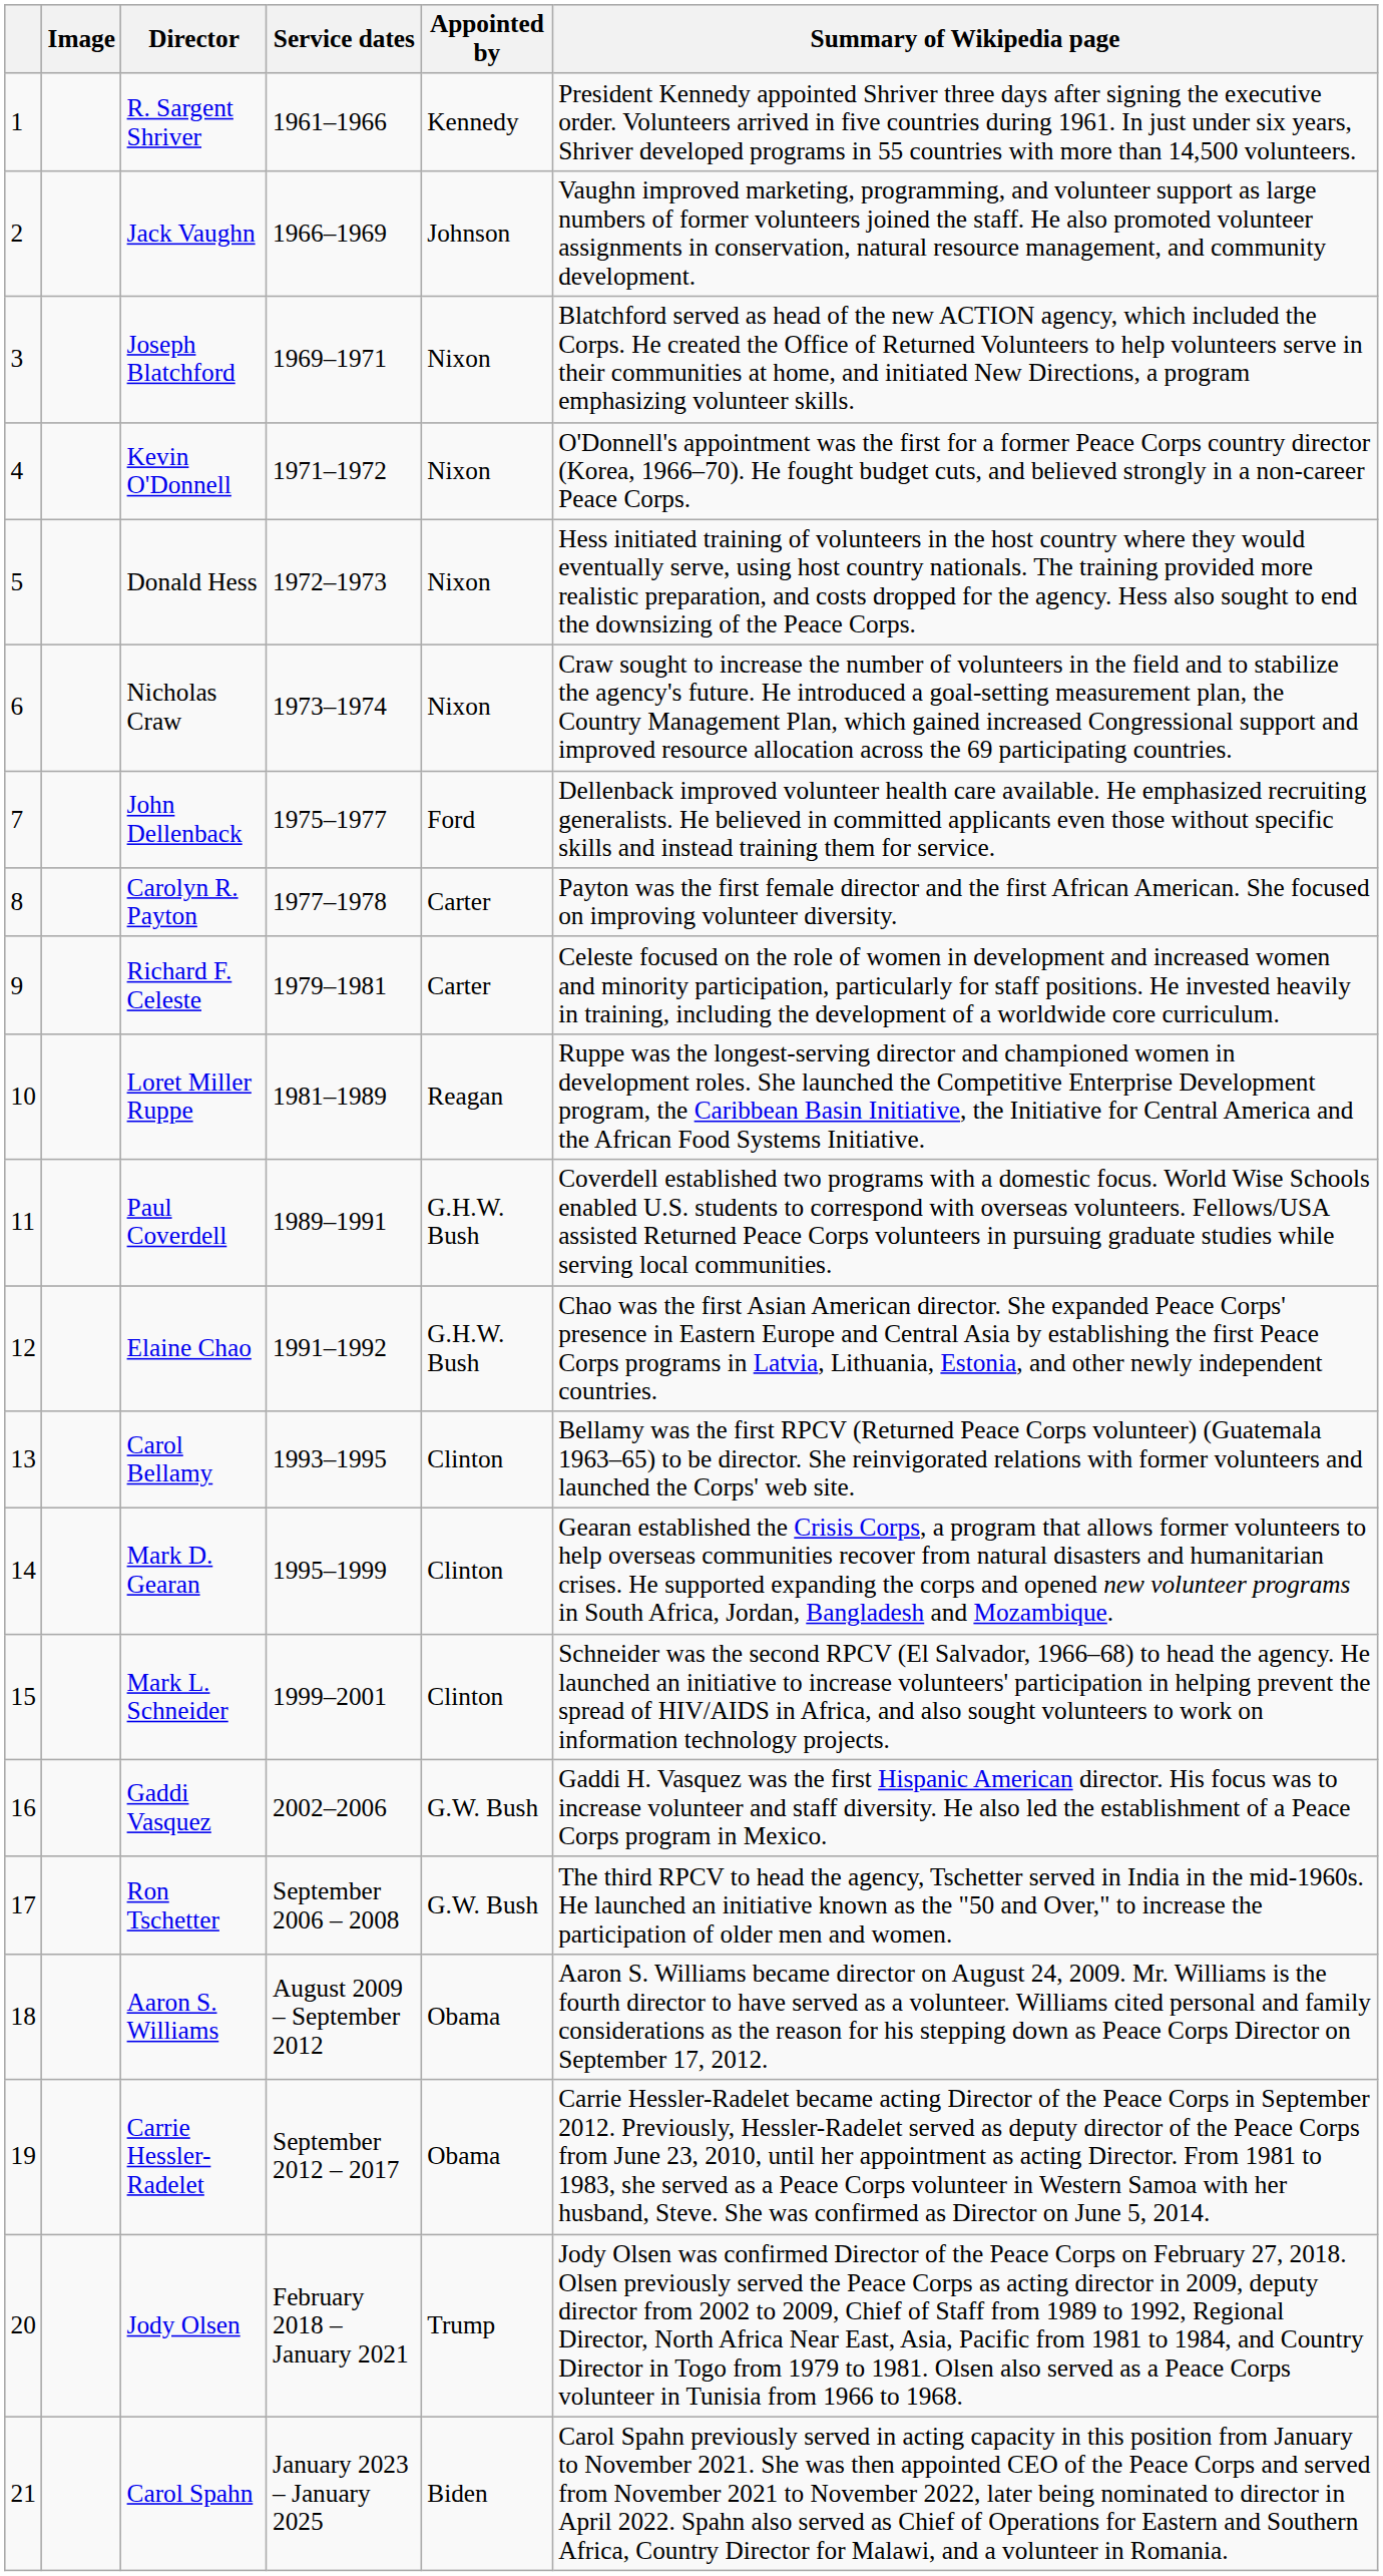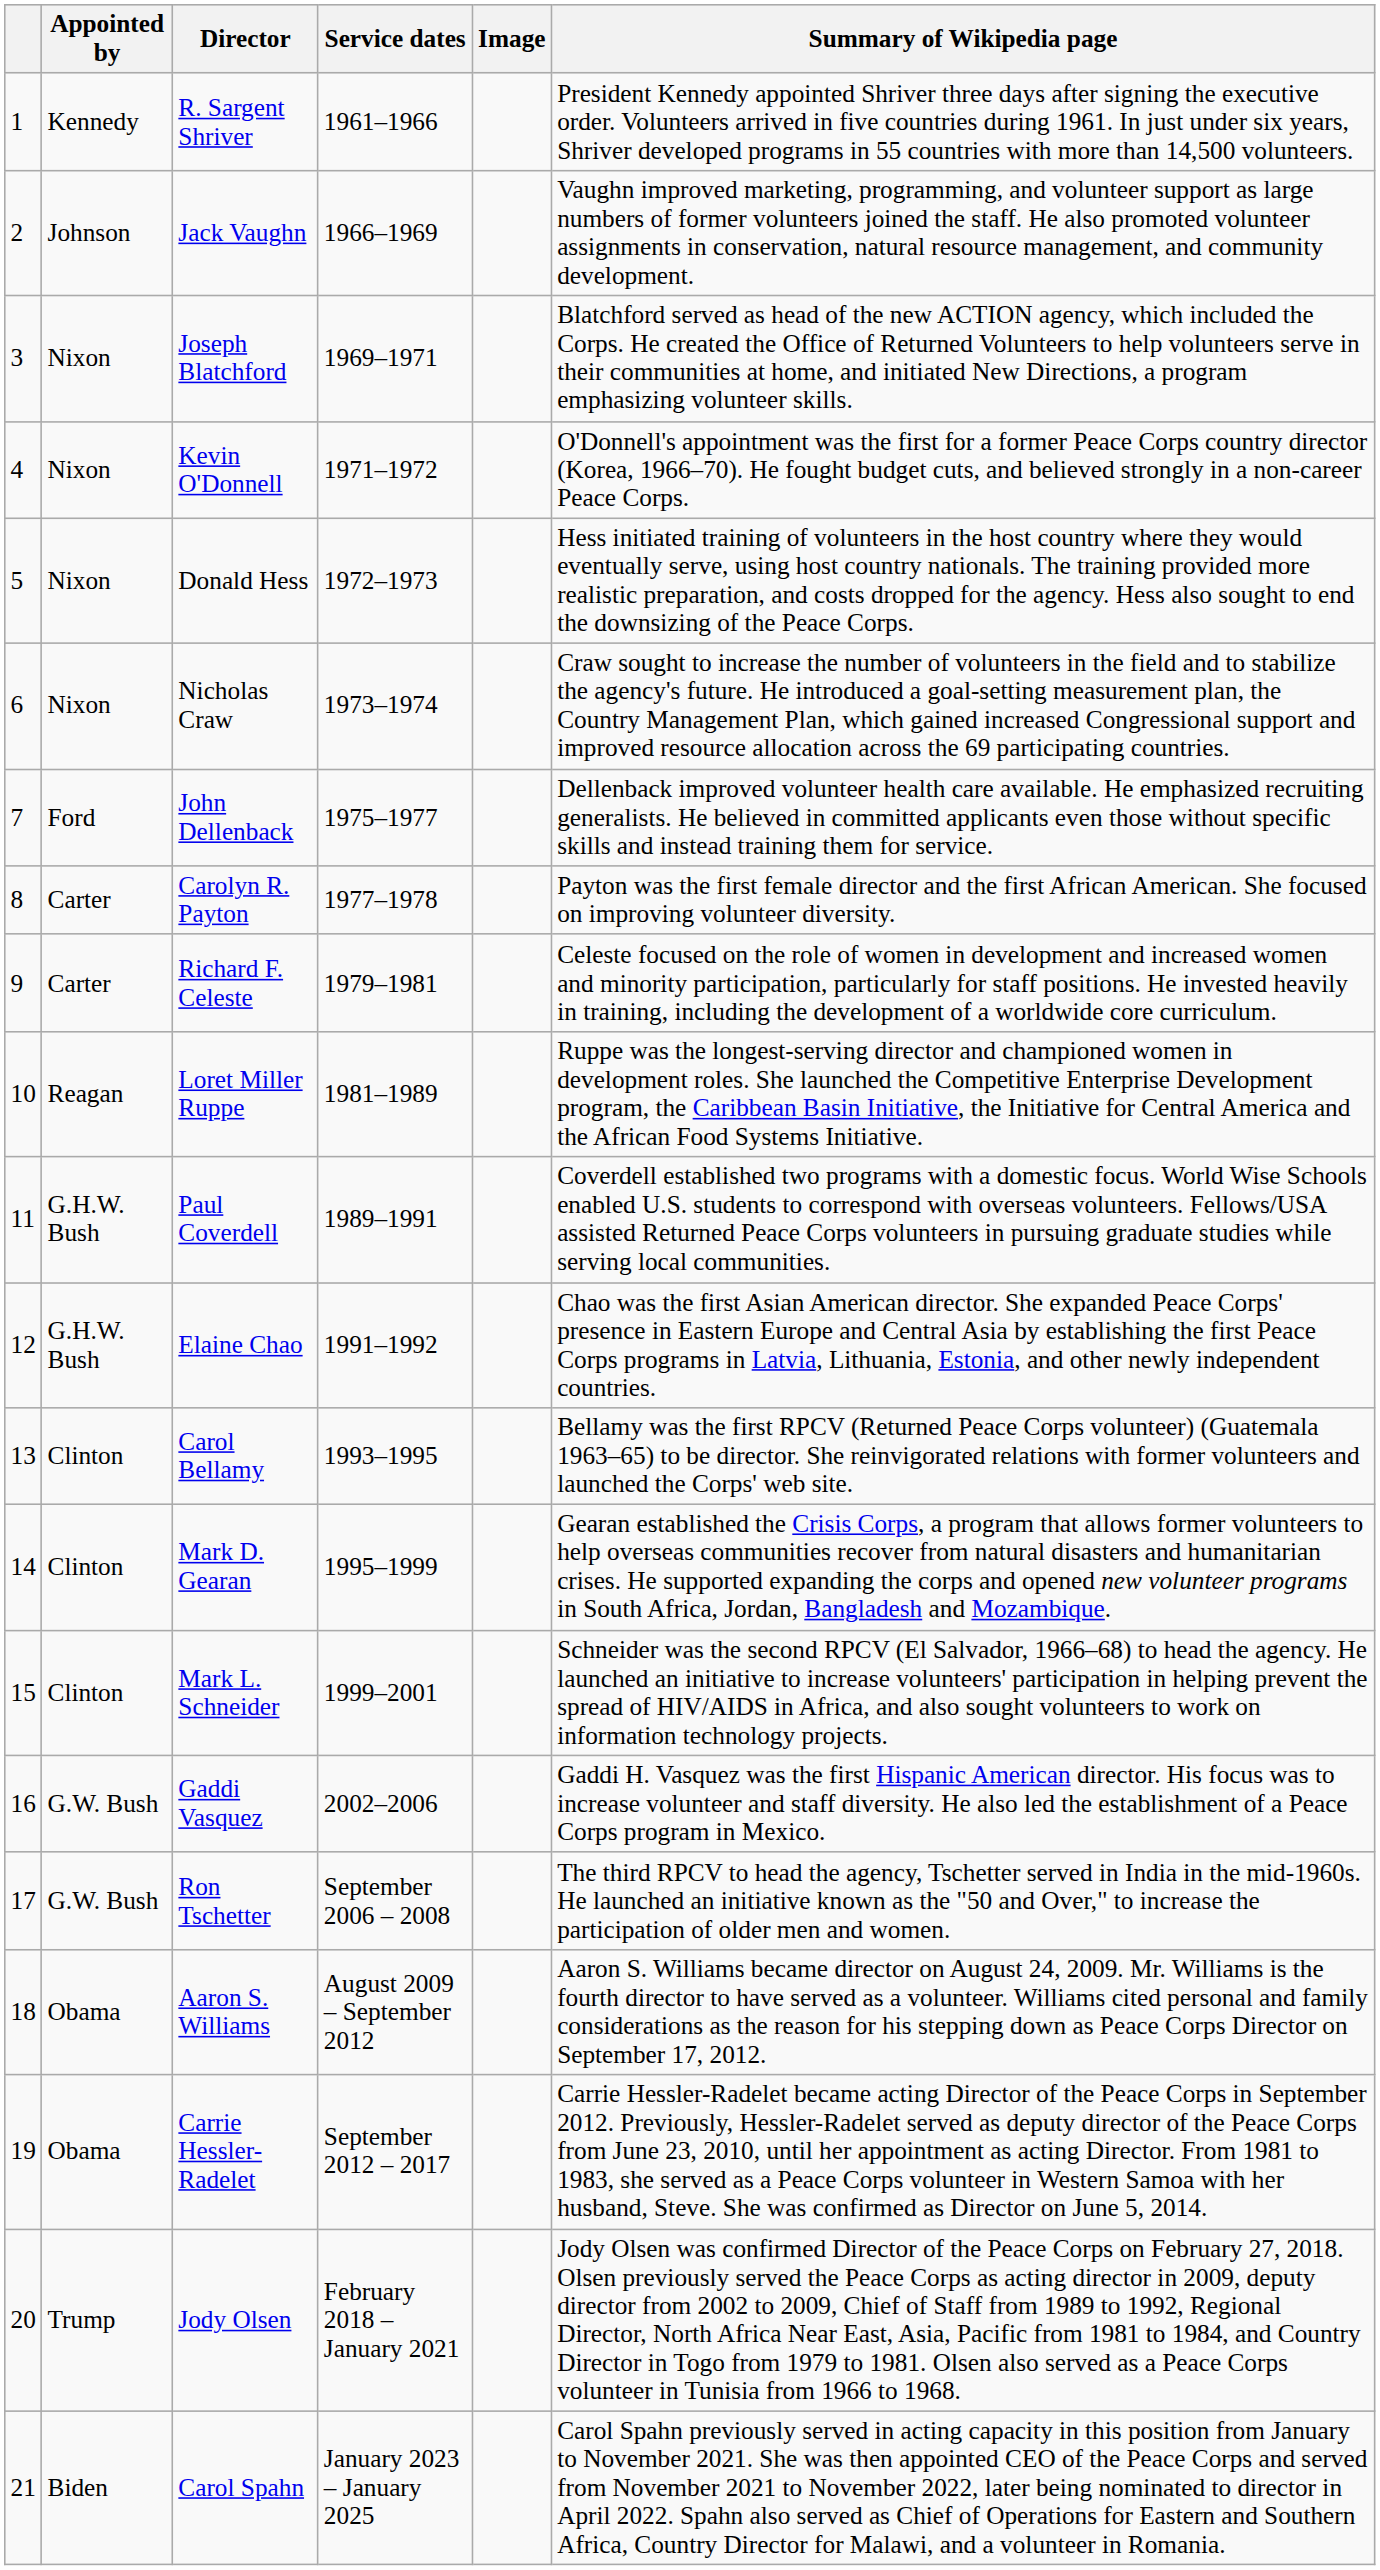 <table class="wikitable">
 <tr>
 <th></th>
-<th>Image</th>
+<th>Appointed by</th>
 <th>Director</th>
 <th>Service dates</th>
-<th>Appointed by</th>
+<th>Image</th>
 <th>Summary of Wikipedia page</th>
 </tr>
 <tr>
 <td>1</td>
-<td></td>
+<td>Kennedy</td>
 <td><a href='#'>R. Sargent Shriver</a></td>
 <td>1961–1966</td>
-<td>Kennedy</td>
+<td></td>
 <td>President Kennedy appointed Shriver three days after signing the executive order. Volunteers arrived in five countries during 1961. In just under six years, Shriver developed programs in 55 countries with more than 14,500 volunteers.</td>
 </tr>
 <tr>
 <td>2</td>
-<td></td>
+<td>Johnson</td>
 <td><a href='#'>Jack Vaughn</a></td>
 <td>1966–1969</td>
-<td>Johnson</td>
+<td></td>
 <td>Vaughn improved marketing, programming, and volunteer support as large numbers of former volunteers joined the staff. He also promoted volunteer assignments in conservation, natural resource management, and community development.</td>
 </tr>
 <tr>
 <td>3</td>
-<td></td>
+<td>Nixon</td>
 <td><a href='#'>Joseph Blatchford</a></td>
 <td>1969–1971</td>
-<td>Nixon</td>
+<td></td>
 <td>Blatchford served as head of the new ACTION agency, which included the Corps. He created the Office of Returned Volunteers to help volunteers serve in their communities at home, and initiated New Directions, a program emphasizing volunteer skills.</td>
 </tr>
 <tr>
 <td>4</td>
-<td></td>
+<td>Nixon</td>
 <td><a href='#'>Kevin O'Donnell</a></td>
 <td>1971–1972</td>
-<td>Nixon</td>
+<td></td>
 <td>O'Donnell's appointment was the first for a former Peace Corps country director (Korea, 1966–70). He fought budget cuts, and believed strongly in a non-career Peace Corps.</td>
 </tr>
 <tr>
 <td>5</td>
-<td></td>
+<td>Nixon</td>
 <td>Donald Hess</td>
 <td>1972–1973</td>
-<td>Nixon</td>
+<td></td>
 <td>Hess initiated training of volunteers in the host country where they would eventually serve, using host country nationals. The training provided more realistic preparation, and costs dropped for the agency. Hess also sought to end the downsizing of the Peace Corps.</td>
 </tr>
 <tr>
 <td>6</td>
-<td></td>
+<td>Nixon</td>
 <td>Nicholas Craw</td>
 <td>1973–1974</td>
-<td>Nixon</td>
+<td></td>
 <td>Craw sought to increase the number of volunteers in the field and to stabilize the agency's future. He introduced a goal-setting measurement plan, the Country Management Plan, which gained increased Congressional support and improved resource allocation across the 69 participating countries.</td>
 </tr>
 <tr>
 <td>7</td>
-<td></td>
+<td>Ford</td>
 <td><a href='#'>John Dellenback</a></td>
 <td>1975–1977</td>
-<td>Ford</td>
+<td></td>
 <td>Dellenback improved volunteer health care available. He emphasized recruiting generalists. He believed in committed applicants even those without specific skills and instead training them for service.</td>
 </tr>
 <tr>
 <td>8</td>
-<td></td>
+<td>Carter</td>
 <td><a href='#'>Carolyn R. Payton</a></td>
 <td>1977–1978</td>
-<td>Carter</td>
+<td></td>
 <td>Payton was the first female director and the first African American. She focused on improving volunteer diversity.</td>
 </tr>
 <tr>
 <td>9</td>
-<td></td>
+<td>Carter</td>
 <td><a href='#'>Richard F. Celeste</a></td>
 <td>1979–1981</td>
-<td>Carter</td>
+<td></td>
 <td>Celeste focused on the role of women in development and increased women and minority participation, particularly for staff positions. He invested heavily in training, including the development of a worldwide core curriculum.</td>
 </tr>
 <tr>
 <td>10</td>
-<td></td>
+<td>Reagan</td>
 <td><a href='#'>Loret Miller Ruppe</a></td>
 <td>1981–1989</td>
-<td>Reagan</td>
+<td></td>
 <td>Ruppe was the longest-serving director and championed women in development roles. She launched the Competitive Enterprise Development program, the <a href='#'>Caribbean Basin Initiative</a>, the Initiative for Central America and the African Food Systems Initiative.</td>
 </tr>
 <tr>
 <td>11</td>
-<td></td>
+<td>G.H.W. Bush</td>
 <td><a href='#'>Paul Coverdell</a></td>
 <td>1989–1991</td>
-<td>G.H.W. Bush</td>
+<td></td>
 <td>Coverdell established two programs with a domestic focus. World Wise Schools enabled U.S. students to correspond with overseas volunteers. Fellows/USA assisted Returned Peace Corps volunteers in pursuing graduate studies while serving local communities.</td>
 </tr>
 <tr>
 <td>12</td>
-<td></td>
+<td>G.H.W. Bush</td>
 <td><a href='#'>Elaine Chao</a></td>
 <td>1991–1992</td>
-<td>G.H.W. Bush</td>
+<td></td>
 <td>Chao was the first Asian American director. She expanded Peace Corps' presence in Eastern Europe and Central Asia by establishing the first Peace Corps programs in <a href='#'>Latvia</a>, Lithuania, <a href='#'>Estonia</a>, and other newly independent countries.</td>
 </tr>
 <tr>
 <td>13</td>
-<td></td>
+<td>Clinton</td>
 <td><a href='#'>Carol Bellamy</a></td>
 <td>1993–1995</td>
-<td>Clinton</td>
+<td></td>
 <td>Bellamy was the first RPCV (Returned Peace Corps volunteer) (Guatemala 1963–65) to be director. She reinvigorated relations with former volunteers and launched the Corps' web site.</td>
 </tr>
 <tr>
 <td>14</td>
-<td></td>
+<td>Clinton</td>
 <td><a href='#'>Mark D. Gearan</a></td>
 <td>1995–1999</td>
-<td>Clinton</td>
+<td></td>
 <td>Gearan established the <a href='#'>Crisis Corps</a>, a program that allows former volunteers to help overseas communities recover from natural disasters and humanitarian crises. He supported expanding the corps and opened <em>new volunteer programs</em> in South Africa, Jordan, <a href='#'>Bangladesh</a> and <a href='#'>Mozambique</a>.</td>
 </tr>
 <tr>
 <td>15</td>
-<td></td>
+<td>Clinton</td>
 <td><a href='#'>Mark L. Schneider</a></td>
 <td>1999–2001</td>
-<td>Clinton</td>
+<td></td>
 <td>Schneider was the second RPCV (El Salvador, 1966–68) to head the agency. He launched an initiative to increase volunteers' participation in helping prevent the spread of HIV/AIDS in Africa, and also sought volunteers to work on information technology projects.</td>
 </tr>
 <tr>
 <td>16</td>
-<td></td>
+<td>G.W. Bush</td>
 <td><a href='#'>Gaddi Vasquez</a></td>
 <td>2002–2006</td>
-<td>G.W. Bush</td>
+<td></td>
 <td>Gaddi H. Vasquez was the first <a href='#'>Hispanic American</a> director. His focus was to increase volunteer and staff diversity. He also led the establishment of a Peace Corps program in Mexico.</td>
 </tr>
 <tr>
 <td>17</td>
-<td></td>
+<td>G.W. Bush</td>
 <td><a href='#'>Ron Tschetter</a></td>
 <td>September 2006 – 2008</td>
-<td>G.W. Bush</td>
+<td></td>
 <td>The third RPCV to head the agency, Tschetter served in India in the mid-1960s. He launched an initiative known as the "50 and Over," to increase the participation of older men and women.</td>
 </tr>
 <tr>
 <td>18</td>
-<td></td>
+<td>Obama</td>
 <td><a href='#'>Aaron S. Williams</a></td>
 <td>August 2009 – September 2012</td>
-<td>Obama</td>
+<td></td>
 <td>Aaron S. Williams became director on August 24, 2009. Mr. Williams is the fourth director to have served as a volunteer. Williams cited personal and family considerations as the reason for his stepping down as Peace Corps Director on September 17, 2012.</td>
 </tr>
 <tr>
 <td>19</td>
-<td></td>
+<td>Obama</td>
 <td><a href='#'>Carrie Hessler-Radelet</a></td>
 <td>September 2012 – 2017</td>
-<td>Obama</td>
+<td></td>
 <td>Carrie Hessler-Radelet became acting Director of the Peace Corps in September 2012. Previously, Hessler-Radelet served as deputy director of the Peace Corps from June 23, 2010, until her appointment as acting Director. From 1981 to 1983, she served as a Peace Corps volunteer in Western Samoa with her husband, Steve. She was confirmed as Director on June 5, 2014.</td>
 </tr>
 <tr>
 <td>20</td>
-<td></td>
+<td>Trump</td>
 <td><a href='#'>Jody Olsen</a></td>
 <td>February 2018 – January 2021</td>
-<td>Trump</td>
+<td></td>
 <td>Jody Olsen was confirmed Director of the Peace Corps on February 27, 2018. Olsen previously served the Peace Corps as acting director in 2009, deputy director from 2002 to 2009, Chief of Staff from 1989 to 1992, Regional Director, North Africa Near East, Asia, Pacific from 1981 to 1984, and Country Director in Togo from 1979 to 1981. Olsen also served as a Peace Corps volunteer in Tunisia from 1966 to 1968.</td>
 </tr>
 <tr>
 <td>21</td>
-<td></td>
+<td>Biden</td>
 <td><a href='#'>Carol Spahn</a></td>
 <td>January 2023 – January 2025</td>
-<td>Biden</td>
+<td></td>
 <td>Carol Spahn previously served in acting capacity in this position from January to November 2021. She was then appointed CEO of the Peace Corps and served from November 2021 to November 2022, later being nominated to director in April 2022. Spahn also served as Chief of Operations for Eastern and Southern Africa, Country Director for Malawi, and a volunteer in Romania.</td>
 </tr>
 </table>
